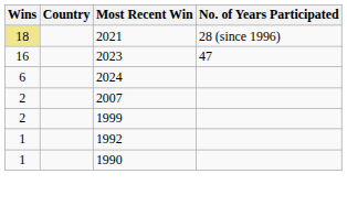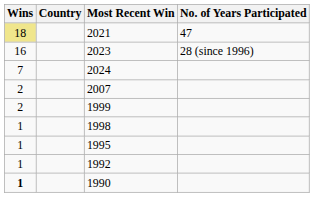 <table class="wikitable sortable">
 <tr>
 <th>Wins</th>
 <th>Country</th>
 <th>Most Recent Win</th>
 <th>No. of Years Participated</th>
 </tr>
 <tr>
 <td style="background: khaki; text-align:center;">18</td>
 <td></td>
 <td>2021</td>
-<td>28 (since 1996)</td>
+<td>47</td>
 </tr>
 <tr>
 <td style="text-align:center;">16</td>
 <td></td>
 <td>2023</td>
-<td>47</td>
+<td>28 (since 1996)</td>
 </tr>
 <tr>
-<td style="text-align:center;">6</td>
+<td style="text-align:center;">7</td>
 <td></td>
 <td>2024</td>
 <td></td>
 </tr>
 <tr>
 <td style="text-align:center;">2</td>
 <td></td>
 <td>2007</td>
 <td></td>
 </tr>
 <tr>
 <td style="text-align:center;">2</td>
 <td></td>
 <td>1999</td>
 <td></td>
 </tr>
 <tr>
 <td style="text-align:center;">1</td>
 <td></td>
-<td>1992</td>
+<td>1998</td>
 <td></td>
 </tr>
 <tr>
 <td style="text-align:center;">1</td>
 <td></td>
+<td>1995</td>
+<td></td>
+</tr>
+<tr>
+<td style="text-align:center;">1</td>
+<td></td>
+<td>1992</td>
+<td></td>
+</tr>
+<tr>
+<td style="text-align:center;"><strong>1</strong></td>
+<td></td>
 <td>1990</td>
 <td></td>
 </tr>
 </table>
